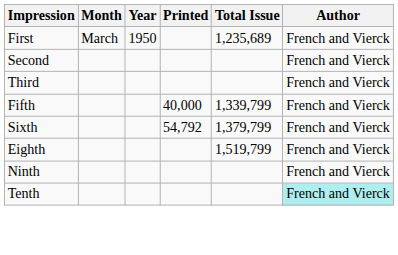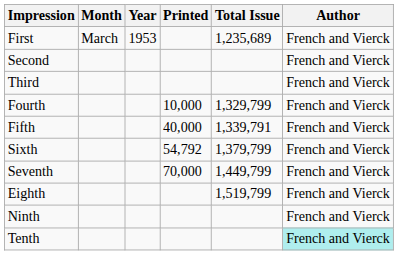 <table class="wikitable">
 <tr>
 <th>Impression</th>
 <th>Month</th>
 <th>Year</th>
 <th>Printed</th>
 <th>Total Issue</th>
 <th>Author</th>
 </tr>
 <tr>
 <td>First</td>
 <td>March</td>
-<td>1950</td>
+<td>1953</td>
 <td></td>
 <td>1,235,689</td>
 <td>French and Vierck</td>
 </tr>
 <tr>
 <td>Second</td>
 <td></td>
 <td></td>
 <td></td>
 <td></td>
 <td>French and Vierck</td>
 </tr>
 <tr>
 <td>Third</td>
 <td></td>
 <td></td>
 <td></td>
 <td></td>
 <td>French and Vierck</td>
 </tr>
 <tr>
+<td>Fourth</td>
+<td></td>
+<td></td>
+<td>10,000</td>
+<td>1,329,799</td>
+<td>French and Vierck</td>
+</tr>
+<tr>
 <td>Fifth</td>
 <td></td>
 <td></td>
 <td>40,000</td>
-<td>1,339,799</td>
+<td>1,339,791</td>
 <td>French and Vierck</td>
 </tr>
 <tr>
 <td>Sixth</td>
 <td></td>
 <td></td>
 <td>54,792</td>
 <td>1,379,799</td>
+<td>French and Vierck</td>
+</tr>
+<tr>
+<td>Seventh</td>
+<td></td>
+<td></td>
+<td>70,000</td>
+<td>1,449,799</td>
 <td>French and Vierck</td>
 </tr>
 <tr>
 <td>Eighth</td>
 <td></td>
 <td></td>
 <td></td>
 <td>1,519,799</td>
 <td>French and Vierck</td>
 </tr>
 <tr>
 <td>Ninth</td>
 <td></td>
 <td></td>
 <td></td>
 <td></td>
 <td>French and Vierck</td>
 </tr>
 <tr>
 <td>Tenth</td>
 <td></td>
 <td></td>
 <td></td>
 <td></td>
 <td style="background: paleturquoise;">French and Vierck</td>
 </tr>
 </table>
